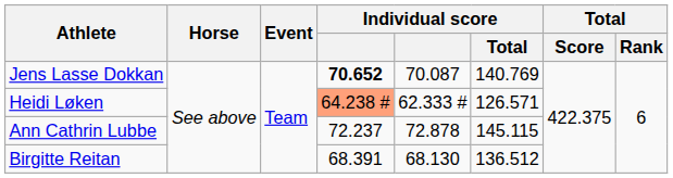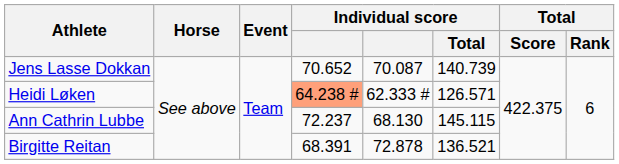 <table class=wikitable style="font-size:90%">
 <tr>
 <th rowspan="2">Athlete</th>
 <th rowspan="2">Horse</th>
 <th rowspan="2">Event</th>
 <th colspan="3">Individual score</th>
 <th colspan="2">Total</th>
 </tr>
 <tr>
 <th></th>
 <th></th>
 <th>Total</th>
 <th>Score</th>
 <th>Rank</th>
 </tr>
 <tr>
 <td><a href='#'>Jens Lasse Dokkan</a></td>
 <td rowspan=4><em>See above</em></td>
 <td rowspan=4><a href='#'>Team</a></td>
-<td align="center"><strong>70.652</strong></td>
+<td align="center">70.652</td>
 <td align="center">70.087</td>
-<td align="center">140.769</td>
+<td align="center">140.739</td>
 <td align="center" rowspan="5">422.375</td>
 <td align="center" rowspan="5">6</td>
 </tr>
 <tr>
 <td><a href='#'>Heidi Løken</a></td>
 <td align="center" style="background: lightsalmon;">64.238 #</td>
 <td align="center">62.333 #</td>
 <td align="center">126.571</td>
 </tr>
 <tr>
 <td><a href='#'>Ann Cathrin Lubbe</a></td>
 <td align="center">72.237</td>
-<td align="center">72.878</td>
+<td align="center">68.130</td>
 <td align="center">145.115</td>
 </tr>
 <tr>
 <td><a href='#'>Birgitte Reitan</a></td>
 <td align="center">68.391</td>
-<td align="center">68.130</td>
-<td align="center">136.512</td>
+<td align="center">72.878</td>
+<td align="center">136.521</td>
 </tr>
 </table>
